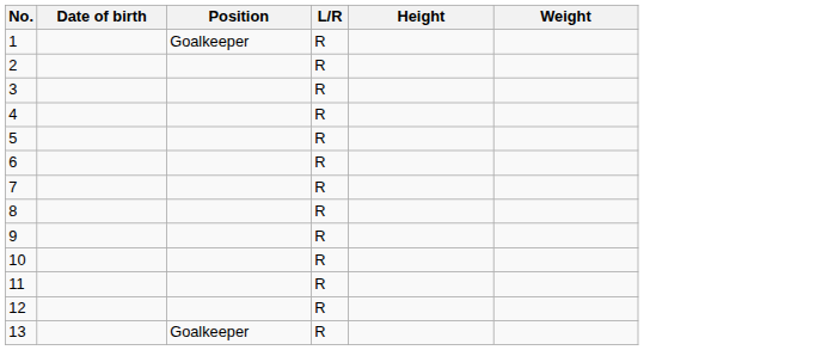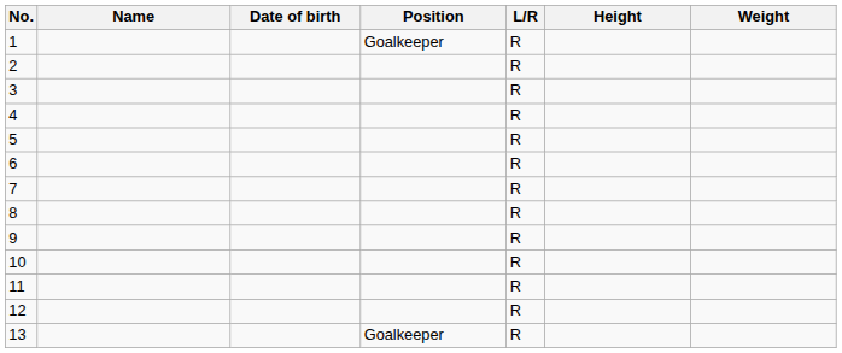 <table class=wikitable sortable style=font-size:100%; text-align:center;>
 <tr>
 <th>No.</th>
+<th style=width:12em>Name</th>
 <th style=width:8em>Date of birth</th>
 <th style=width:9em>Position</th>
 <th style=width:2em>L/R</th>
 <th style=width:9em>Height</th>
 <th style=width:9em>Weight</th>
 </tr>
 <tr>
 <td>1</td>
+<td align=left></td>
 <td align=right></td>
 <td>Goalkeeper</td>
 <td>R</td>
 <td></td>
 <td></td>
 </tr>
 <tr>
 <td>2</td>
+<td align=left></td>
 <td align=right></td>
 <td></td>
 <td>R</td>
 <td></td>
 <td></td>
 </tr>
 <tr>
 <td>3</td>
+<td align=left></td>
 <td align=right></td>
 <td></td>
 <td>R</td>
 <td></td>
 <td></td>
 </tr>
 <tr>
 <td>4</td>
+<td align=left></td>
 <td align=right></td>
 <td></td>
 <td>R</td>
 <td></td>
 <td></td>
 </tr>
 <tr>
 <td>5</td>
+<td align=left></td>
 <td align=right></td>
 <td></td>
 <td>R</td>
 <td></td>
 <td></td>
 </tr>
 <tr>
 <td>6</td>
+<td align=left></td>
 <td align=right></td>
 <td></td>
 <td>R</td>
 <td></td>
 <td></td>
 </tr>
 <tr>
 <td>7</td>
+<td align=left></td>
 <td align=right></td>
 <td></td>
 <td>R</td>
 <td></td>
 <td></td>
 </tr>
 <tr>
 <td>8</td>
+<td align=left></td>
 <td align=right></td>
 <td></td>
 <td>R</td>
 <td></td>
 <td></td>
 </tr>
 <tr>
 <td>9</td>
+<td align=left></td>
 <td align=right></td>
 <td></td>
 <td>R</td>
 <td></td>
 <td></td>
 </tr>
 <tr>
 <td>10</td>
+<td align=left></td>
 <td align=right></td>
 <td></td>
 <td>R</td>
 <td></td>
 <td></td>
 </tr>
 <tr>
 <td>11</td>
+<td align=left></td>
 <td align=right></td>
 <td></td>
 <td>R</td>
 <td></td>
 <td></td>
 </tr>
 <tr>
 <td>12</td>
+<td align=left></td>
 <td align=right></td>
 <td></td>
 <td>R</td>
 <td></td>
 <td></td>
 </tr>
 <tr>
 <td>13</td>
+<td align=left></td>
 <td align=right></td>
 <td>Goalkeeper</td>
 <td>R</td>
 <td></td>
 <td></td>
 </tr>
 </table>
